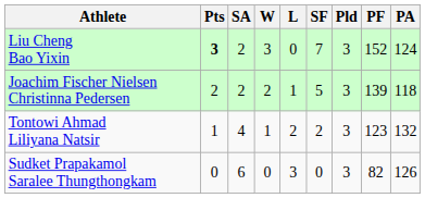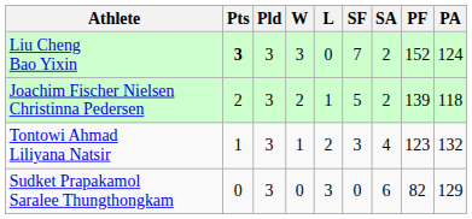 <table class=wikitable style="text-align:center">
 <tr>
 <th width=200>Athlete</th>
 <th width=20>Pts</th>
-<th width=20>SA</th>
+<th width=20>Pld</th>
 <th width=20>W</th>
 <th width=20>L</th>
 <th width=20>SF</th>
-<th width=20>Pld</th>
+<th width=20>SA</th>
 <th width=20>PF</th>
 <th width=20>PA</th>
 </tr>
 <tr bgcolor=ccffcc>
 <td style="text-align:left"> <a href='#'>Liu Cheng</a><br> <a href='#'>Bao Yixin</a></td>
 <td><strong>3</strong></td>
-<td>2</td>
+<td>3</td>
 <td>3</td>
 <td>0</td>
 <td>7</td>
-<td>3</td>
+<td>2</td>
 <td>152</td>
 <td>124</td>
 </tr>
 <tr bgcolor=ccffcc>
 <td style="text-align:left"> <a href='#'>Joachim Fischer Nielsen</a><br> <a href='#'>Christinna Pedersen</a></td>
 <td>2</td>
-<td>2</td>
+<td>3</td>
 <td>2</td>
 <td>1</td>
 <td>5</td>
-<td>3</td>
+<td>2</td>
 <td>139</td>
 <td>118</td>
 </tr>
 <tr bgcolor=>
 <td style="text-align:left"> <a href='#'>Tontowi Ahmad</a><br> <a href='#'>Liliyana Natsir</a></td>
 <td>1</td>
-<td>4</td>
+<td>3</td>
 <td>1</td>
 <td>2</td>
-<td>2</td>
 <td>3</td>
+<td>4</td>
 <td>123</td>
 <td>132</td>
 </tr>
 <tr bgcolor=>
 <td style="text-align:left"> <a href='#'>Sudket Prapakamol</a><br> <a href='#'>Saralee Thungthongkam</a></td>
 <td>0</td>
-<td>6</td>
+<td>3</td>
 <td>0</td>
 <td>3</td>
 <td>0</td>
-<td>3</td>
+<td>6</td>
 <td>82</td>
-<td>126</td>
+<td>129</td>
 </tr>
 </table>
